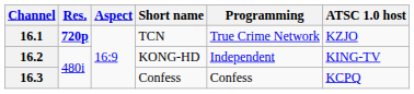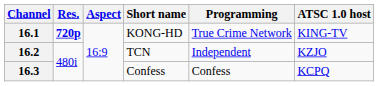 <table class="wikitable">
 <tr>
 <th scope = "col"><a href='#'>Channel</a></th>
 <th scope = "col"><a href='#'>Res.</a></th>
 <th scope = "col"><a href='#'>Aspect</a></th>
 <th scope = "col">Short name</th>
 <th scope = "col">Programming</th>
 <th scope = "col">ATSC 1.0 host</th>
 </tr>
 <tr>
 <th scope = "row">16.1</th>
 <td><strong><a href='#'>720p</a></strong></td>
 <td rowspan=3><a href='#'>16:9</a></td>
-<td>TCN</td>
+<td>KONG-HD</td>
 <td><a href='#'>True Crime Network</a></td>
-<td><a href='#'>KZJO</a></td>
+<td><a href='#'>KING-TV</a></td>
 </tr>
 <tr>
 <th scope = "row">16.2</th>
 <td rowspan=2><a href='#'>480i</a></td>
-<td>KONG-HD</td>
+<td>TCN</td>
 <td><a href='#'>Independent</a></td>
-<td><a href='#'>KING-TV</a></td>
+<td><a href='#'>KZJO</a></td>
 </tr>
 <tr>
 <th scope = "row">16.3</th>
 <td>Confess</td>
 <td>Confess</td>
 <td><a href='#'>KCPQ</a></td>
 </tr>
 </table>
